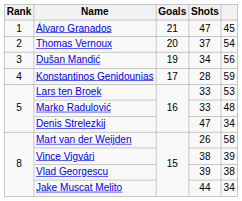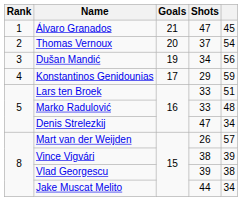 <table class="wikitable sortable" style="text-align: center;">
 <tr>
 <th>Rank</th>
 <th>Name</th>
 <th>Goals</th>
 <th>Shots</th>
 <th></th>
 </tr>
 <tr>
 <td>1</td>
 <td align="left"> <a href='#'>Álvaro Granados</a></td>
 <td>21</td>
 <td>47</td>
 <td>45</td>
 </tr>
 <tr>
 <td>2</td>
 <td align="left"> <a href='#'>Thomas Vernoux</a></td>
 <td>20</td>
 <td>37</td>
 <td>54</td>
 </tr>
 <tr>
 <td>3</td>
 <td align="left"> <a href='#'>Dušan Mandić</a></td>
 <td>19</td>
 <td>34</td>
 <td>56</td>
 </tr>
 <tr>
 <td>4</td>
 <td align="left"> <a href='#'>Konstantinos Genidounias</a></td>
 <td>17</td>
-<td>28</td>
+<td>29</td>
 <td>59</td>
 </tr>
 <tr>
 <td rowspan=3>5</td>
 <td align="left"> <a href='#'>Lars ten Broek</a></td>
 <td rowspan=3>16</td>
 <td>33</td>
-<td>53</td>
+<td>51</td>
 </tr>
 <tr>
 <td align="left"> <a href='#'>Marko Radulović</a></td>
 <td>33</td>
 <td>48</td>
 </tr>
 <tr>
 <td align="left"> <a href='#'>Denis Strelezkij</a></td>
 <td>47</td>
 <td>34</td>
 </tr>
 <tr>
 <td rowspan=4>8</td>
 <td align="left"> <a href='#'>Mart van der Weijden</a></td>
 <td rowspan=4>15</td>
 <td>26</td>
-<td>58</td>
+<td>57</td>
 </tr>
 <tr>
 <td align="left"> <a href='#'>Vince Vigvári</a></td>
 <td>38</td>
 <td>39</td>
 </tr>
 <tr>
 <td align="left"> <a href='#'>Vlad Georgescu</a></td>
 <td>39</td>
 <td>38</td>
 </tr>
 <tr>
 <td align="left"> <a href='#'>Jake Muscat Melito</a></td>
 <td>44</td>
 <td>34</td>
 </tr>
 </table>
